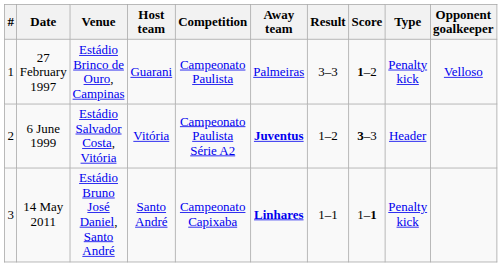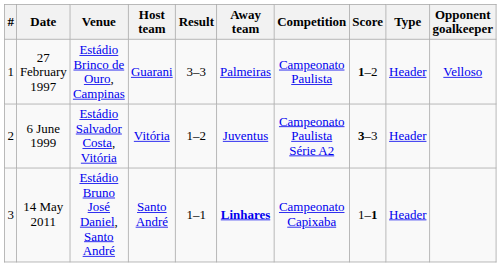 <table class="wikitable" style="text-align:center">
 <tr>
 <th>#</th>
 <th>Date</th>
 <th>Venue</th>
 <th>Host team</th>
+<th>Result</th>
+<th>Away team</th>
 <th>Competition</th>
-<th>Away team</th>
-<th>Result</th>
 <th>Score</th>
 <th>Type</th>
 <th>Opponent goalkeeper</th>
 </tr>
 <tr>
 <td>1</td>
 <td>27 February 1997</td>
 <td><a href='#'>Estádio Brinco de Ouro</a>, <a href='#'>Campinas</a></td>
 <td><a href='#'>Guarani</a></td>
+<td>3–3</td>
+<td><a href='#'>Palmeiras</a></td>
 <td><a href='#'>Campeonato Paulista</a></td>
-<td><a href='#'>Palmeiras</a></td>
-<td>3–3</td>
 <td><strong>1</strong>–2</td>
-<td><a href='#'>Penalty kick</a></td>
+<td><a href='#'>Header</a></td>
 <td><a href='#'>Velloso</a></td>
 </tr>
 <tr>
 <td>2</td>
 <td>6 June 1999</td>
 <td><a href='#'>Estádio Salvador Costa</a>, <a href='#'>Vitória</a></td>
 <td><a href='#'>Vitória</a></td>
+<td>1–2</td>
+<td><a href='#'>Juventus</a></td>
 <td><a href='#'>Campeonato Paulista Série A2</a></td>
-<td><strong><a href='#'>Juventus</a></strong></td>
-<td>1–2</td>
 <td><strong>3</strong>–3</td>
 <td><a href='#'>Header</a></td>
 <td></td>
 </tr>
 <tr>
 <td>3</td>
 <td>14 May 2011</td>
 <td><a href='#'>Estádio Bruno José Daniel</a>, <a href='#'>Santo André</a></td>
 <td><a href='#'>Santo André</a></td>
+<td>1–1</td>
+<td><strong><a href='#'>Linhares</a></strong></td>
 <td><a href='#'>Campeonato Capixaba</a></td>
-<td><strong><a href='#'>Linhares</a></strong></td>
-<td>1–1</td>
 <td>1–<strong>1</strong></td>
-<td><a href='#'>Penalty kick</a></td>
+<td><a href='#'>Header</a></td>
 <td></td>
 </tr>
 </table>
